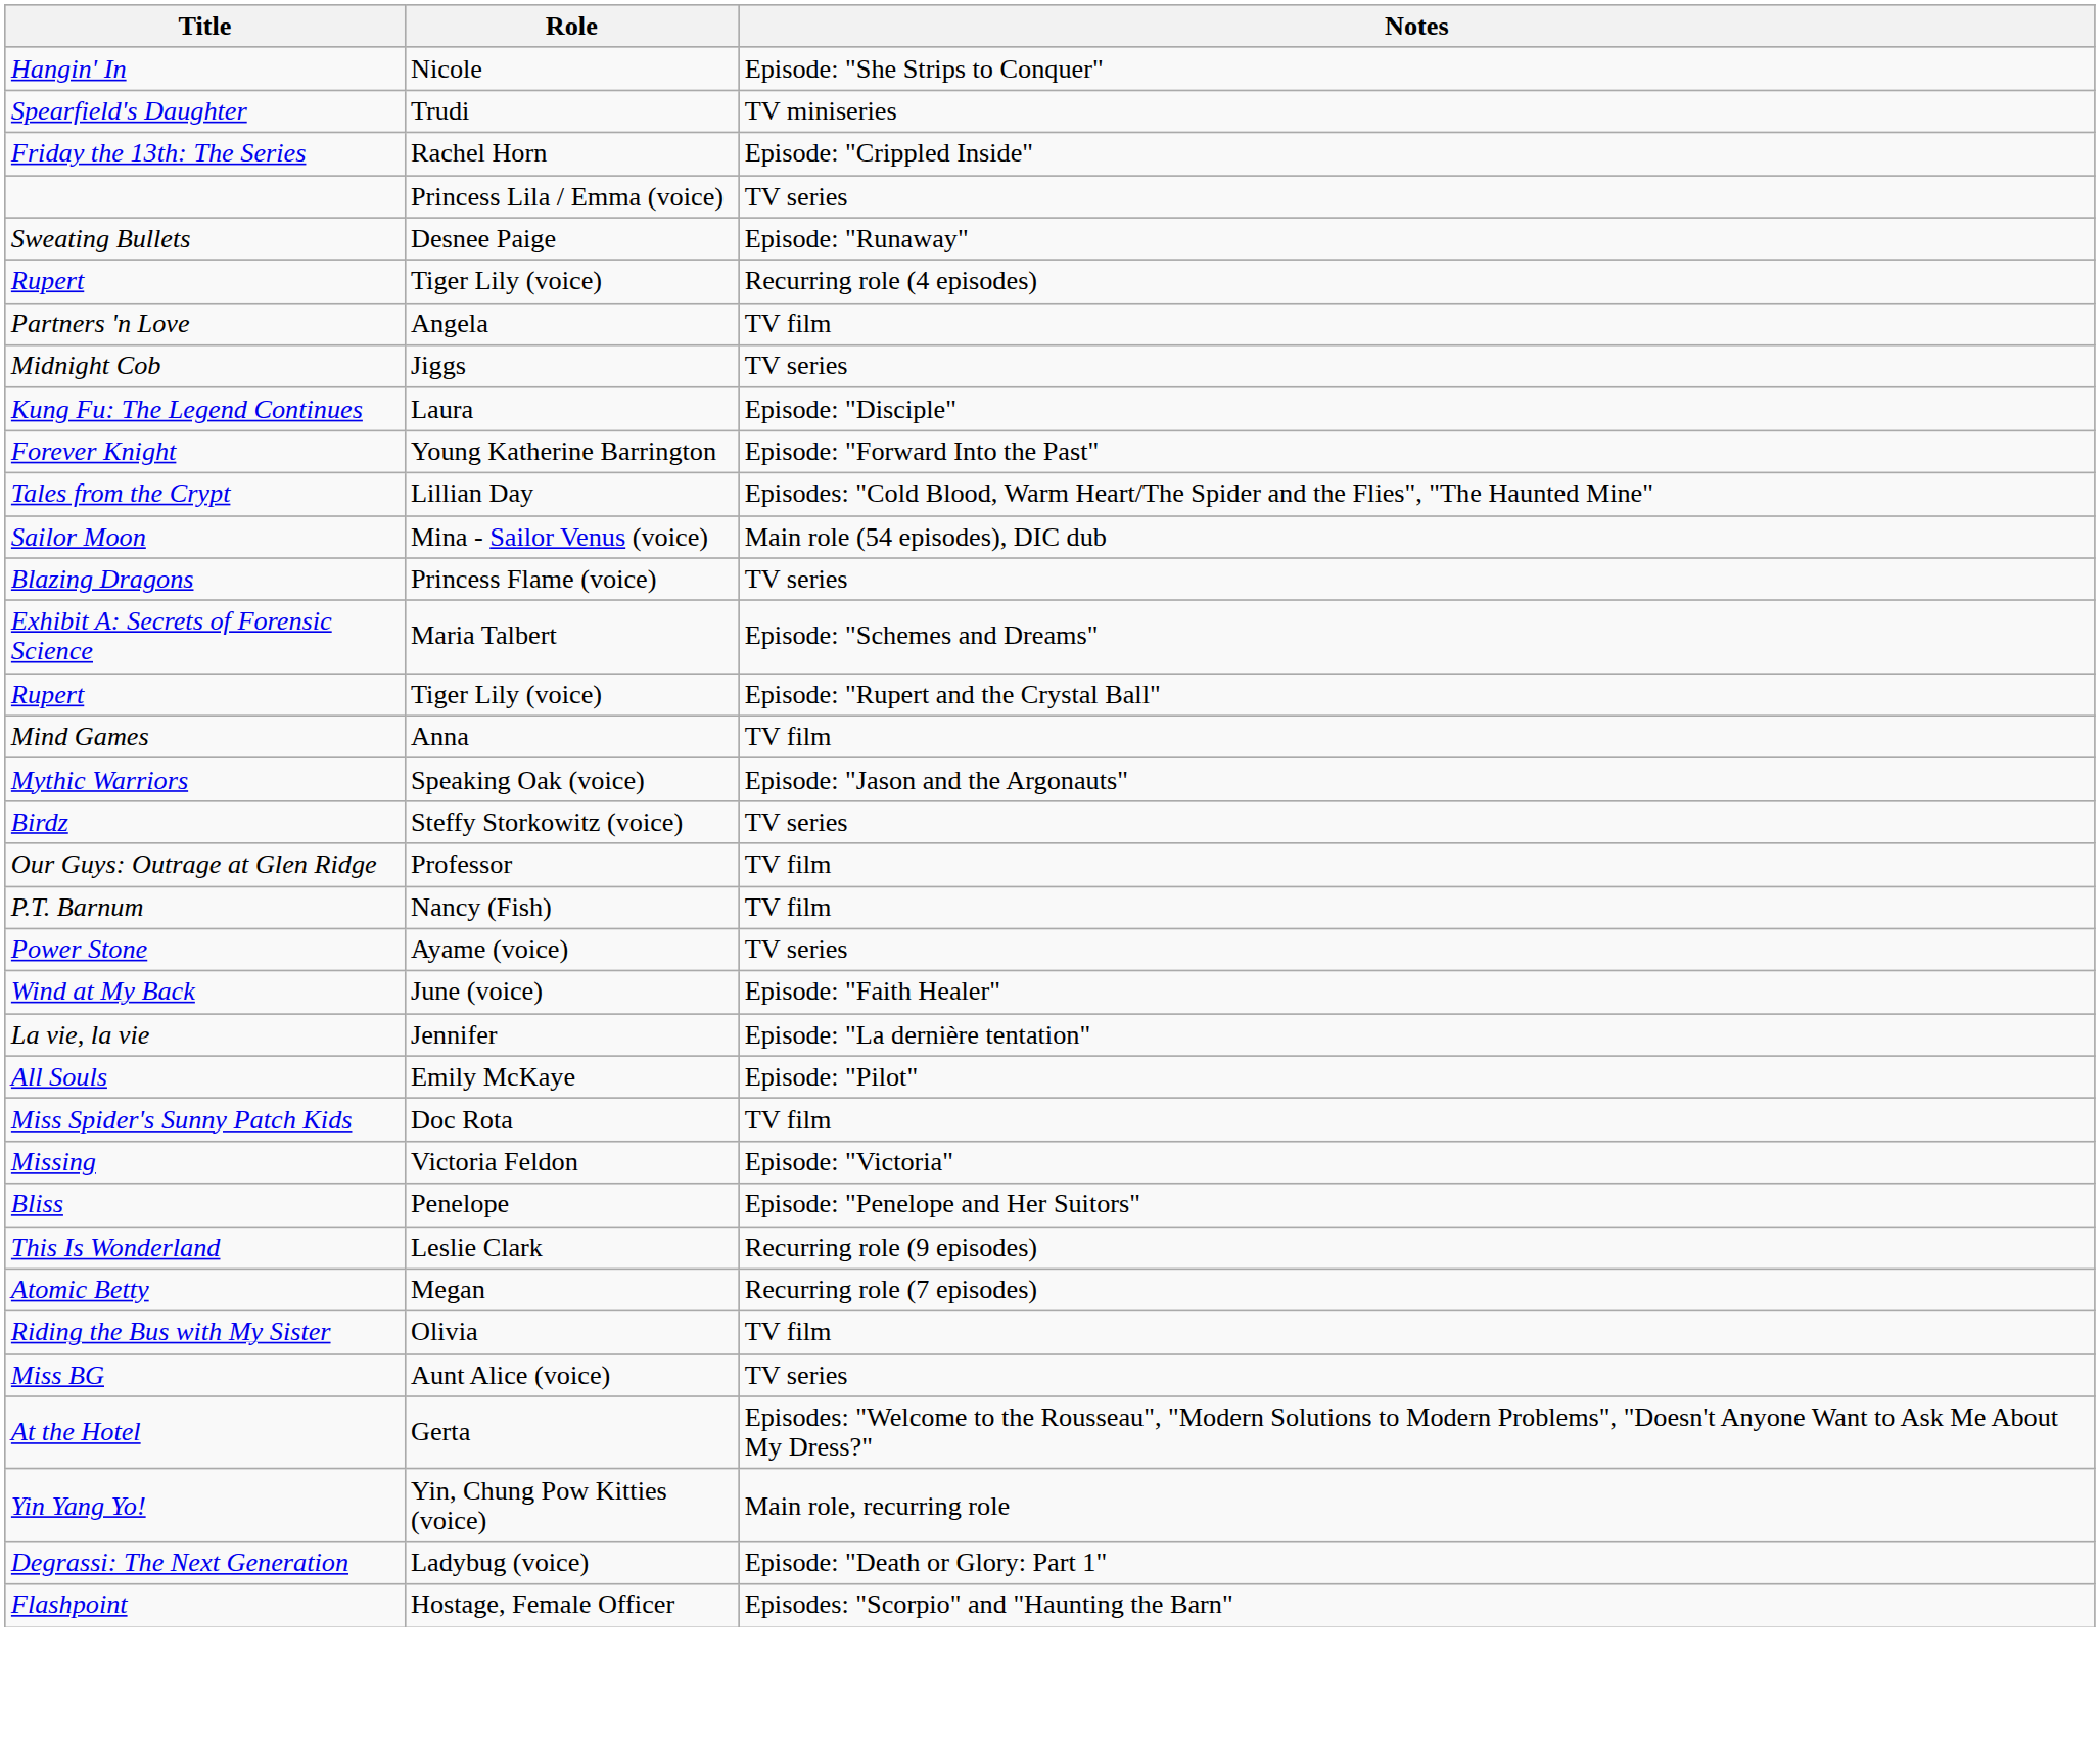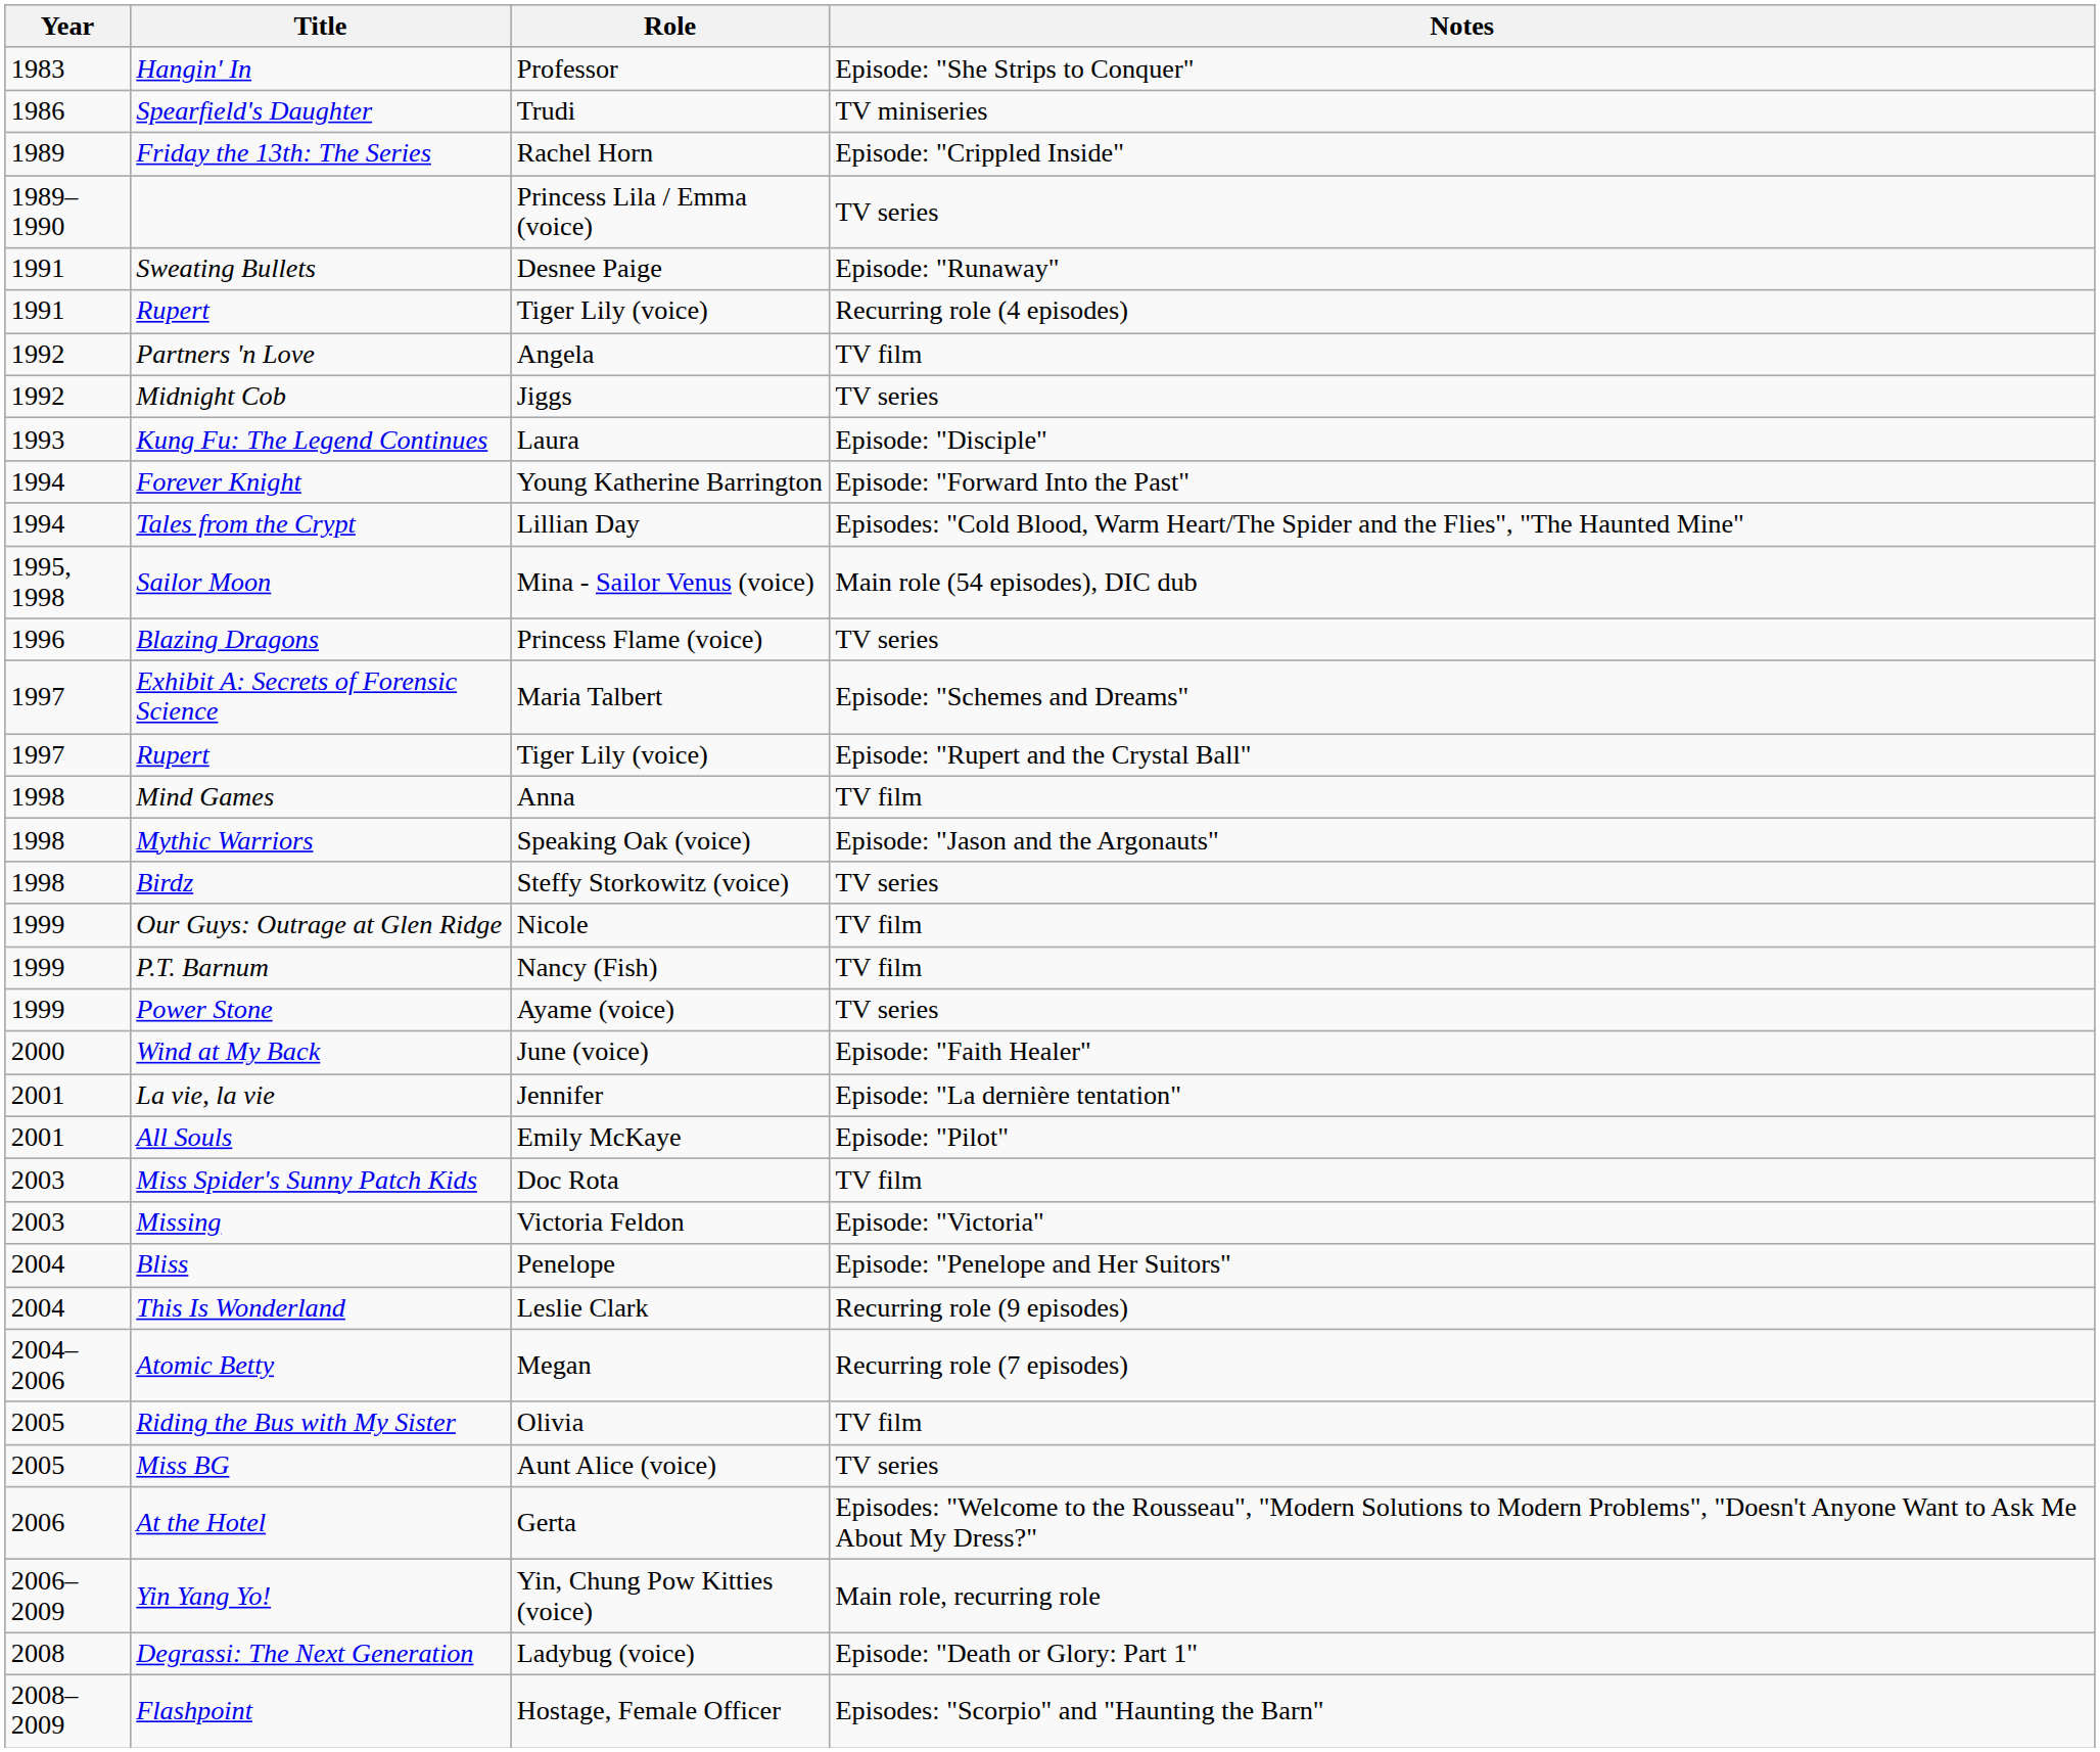 <table class="wikitable sortable">
 <tr>
+<th>Year</th>
 <th>Title</th>
 <th>Role</th>
 <th class="unsortable">Notes</th>
 </tr>
 <tr>
+<td>1983</td>
 <td><em><a href='#'>Hangin' In</a></em></td>
-<td>Nicole</td>
+<td>Professor</td>
 <td>Episode: "She Strips to Conquer"</td>
 </tr>
 <tr>
+<td>1986</td>
 <td><em><a href='#'>Spearfield's Daughter</a></em></td>
 <td>Trudi</td>
 <td>TV miniseries</td>
 </tr>
 <tr>
+<td>1989</td>
 <td><em><a href='#'>Friday the 13th: The Series</a></em></td>
 <td>Rachel Horn</td>
 <td>Episode: "Crippled Inside"</td>
 </tr>
 <tr>
+<td>1989–1990</td>
 <td><em></em></td>
 <td>Princess Lila / Emma (voice)</td>
 <td>TV series</td>
 </tr>
 <tr>
+<td>1991</td>
 <td><em>Sweating Bullets</em></td>
 <td>Desnee Paige</td>
 <td>Episode: "Runaway"</td>
 </tr>
 <tr>
+<td>1991</td>
 <td><em><a href='#'>Rupert</a></em></td>
 <td>Tiger Lily (voice)</td>
 <td>Recurring role (4 episodes)</td>
 </tr>
 <tr>
+<td>1992</td>
 <td><em>Partners 'n Love</em></td>
 <td>Angela</td>
 <td>TV film</td>
 </tr>
 <tr>
+<td>1992</td>
 <td><em>Midnight Cob</em></td>
 <td>Jiggs</td>
 <td>TV series</td>
 </tr>
 <tr>
+<td>1993</td>
 <td><em><a href='#'>Kung Fu: The Legend Continues</a></em></td>
 <td>Laura</td>
 <td>Episode: "Disciple"</td>
 </tr>
 <tr>
+<td>1994</td>
 <td><em><a href='#'>Forever Knight</a></em></td>
 <td>Young Katherine Barrington</td>
 <td>Episode: "Forward Into the Past"</td>
 </tr>
 <tr>
+<td>1994</td>
 <td><em><a href='#'>Tales from the Crypt</a></em></td>
 <td>Lillian Day</td>
 <td>Episodes: "Cold Blood, Warm Heart/The Spider and the Flies", "The Haunted Mine"</td>
 </tr>
 <tr>
+<td>1995, 1998</td>
 <td><em><a href='#'>Sailor Moon</a></em></td>
 <td>Mina - <a href='#'>Sailor Venus</a> (voice)</td>
 <td>Main role (54 episodes), DIC dub</td>
 </tr>
 <tr>
+<td>1996</td>
 <td><em><a href='#'>Blazing Dragons</a></em></td>
 <td>Princess Flame (voice)</td>
 <td>TV series</td>
 </tr>
 <tr>
+<td>1997</td>
 <td><em><a href='#'>Exhibit A: Secrets of Forensic Science</a></em></td>
 <td>Maria Talbert</td>
 <td>Episode: "Schemes and Dreams"</td>
 </tr>
 <tr>
+<td>1997</td>
 <td><em><a href='#'>Rupert</a></em></td>
 <td>Tiger Lily (voice)</td>
 <td>Episode: "Rupert and the Crystal Ball"</td>
 </tr>
 <tr>
+<td>1998</td>
 <td><em>Mind Games</em></td>
 <td>Anna</td>
 <td>TV film</td>
 </tr>
 <tr>
+<td>1998</td>
 <td><em><a href='#'>Mythic Warriors</a></em></td>
 <td>Speaking Oak (voice)</td>
 <td>Episode: "Jason and the Argonauts"</td>
 </tr>
 <tr>
+<td>1998</td>
 <td><em><a href='#'>Birdz</a></em></td>
 <td>Steffy Storkowitz (voice)</td>
 <td>TV series</td>
 </tr>
 <tr>
+<td>1999</td>
 <td><em>Our Guys: Outrage at Glen Ridge</em></td>
-<td>Professor</td>
+<td>Nicole</td>
 <td>TV film</td>
 </tr>
 <tr>
+<td>1999</td>
 <td><em>P.T. Barnum</em></td>
 <td>Nancy (Fish)</td>
 <td>TV film</td>
 </tr>
 <tr>
+<td>1999</td>
 <td><em><a href='#'>Power Stone</a></em></td>
 <td>Ayame (voice)</td>
 <td>TV series</td>
 </tr>
 <tr>
+<td>2000</td>
 <td><em><a href='#'>Wind at My Back</a></em></td>
 <td>June (voice)</td>
 <td>Episode: "Faith Healer"</td>
 </tr>
 <tr>
+<td>2001</td>
 <td><em>La vie, la vie</em></td>
 <td>Jennifer</td>
 <td>Episode: "La dernière tentation"</td>
 </tr>
 <tr>
+<td>2001</td>
 <td><em><a href='#'>All Souls</a></em></td>
 <td>Emily McKaye</td>
 <td>Episode: "Pilot"</td>
 </tr>
 <tr>
+<td>2003</td>
 <td><em><a href='#'>Miss Spider's Sunny Patch Kids</a></em></td>
 <td>Doc Rota</td>
 <td>TV film</td>
 </tr>
 <tr>
+<td>2003</td>
 <td><em><a href='#'>Missing</a></em></td>
 <td>Victoria Feldon</td>
 <td>Episode: "Victoria"</td>
 </tr>
 <tr>
+<td>2004</td>
 <td><em><a href='#'>Bliss</a></em></td>
 <td>Penelope</td>
 <td>Episode: "Penelope and Her Suitors"</td>
 </tr>
 <tr>
+<td>2004</td>
 <td><em><a href='#'>This Is Wonderland</a></em></td>
 <td>Leslie Clark</td>
 <td>Recurring role (9 episodes)</td>
 </tr>
 <tr>
+<td>2004–2006</td>
 <td><em><a href='#'>Atomic Betty</a></em></td>
 <td>Megan</td>
 <td>Recurring role (7 episodes)</td>
 </tr>
 <tr>
+<td>2005</td>
 <td><em><a href='#'>Riding the Bus with My Sister</a></em></td>
 <td>Olivia</td>
 <td>TV film</td>
 </tr>
 <tr>
+<td>2005</td>
 <td><em><a href='#'>Miss BG</a></em></td>
 <td>Aunt Alice (voice)</td>
 <td>TV series</td>
 </tr>
 <tr>
+<td>2006</td>
 <td><em><a href='#'>At the Hotel</a></em></td>
 <td>Gerta</td>
 <td>Episodes: "Welcome to the Rousseau", "Modern Solutions to Modern Problems", "Doesn't Anyone Want to Ask Me About My Dress?"</td>
 </tr>
 <tr>
+<td>2006–2009</td>
 <td><em><a href='#'>Yin Yang Yo!</a></em></td>
 <td>Yin, Chung Pow Kitties (voice)</td>
 <td>Main role, recurring role</td>
 </tr>
 <tr>
+<td>2008</td>
 <td><em><a href='#'>Degrassi: The Next Generation</a></em></td>
 <td>Ladybug (voice)</td>
 <td>Episode: "Death or Glory: Part 1"</td>
 </tr>
 <tr>
+<td>2008–2009</td>
 <td><em><a href='#'>Flashpoint</a></em></td>
 <td>Hostage, Female Officer</td>
 <td>Episodes: "Scorpio" and "Haunting the Barn"</td>
 </tr>
 </table>
